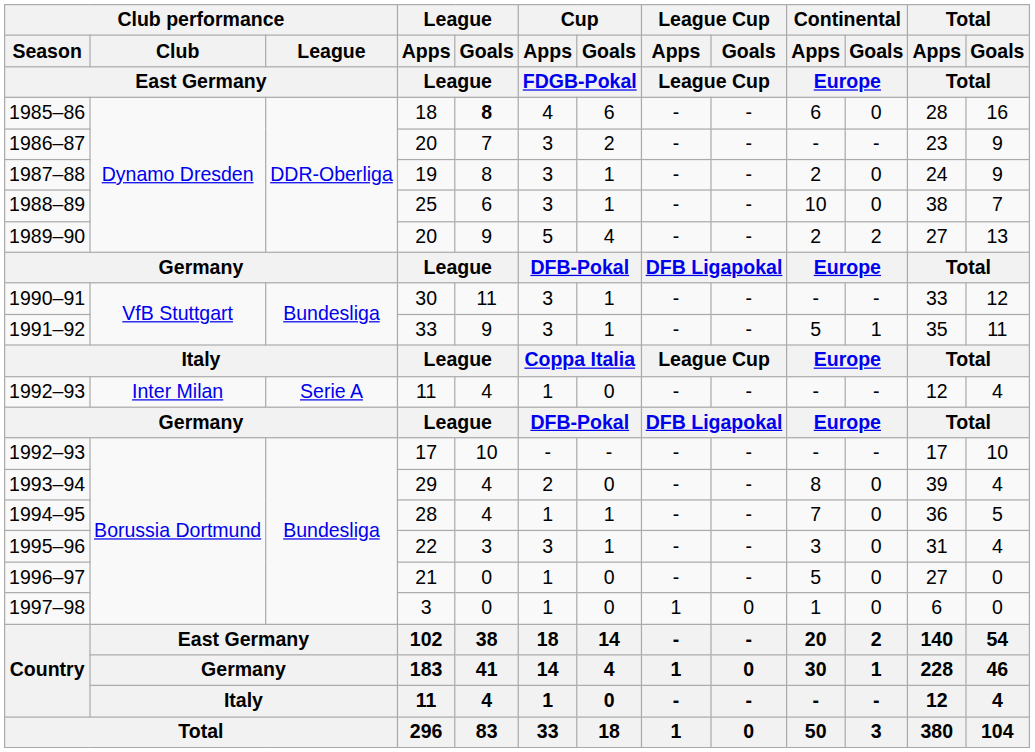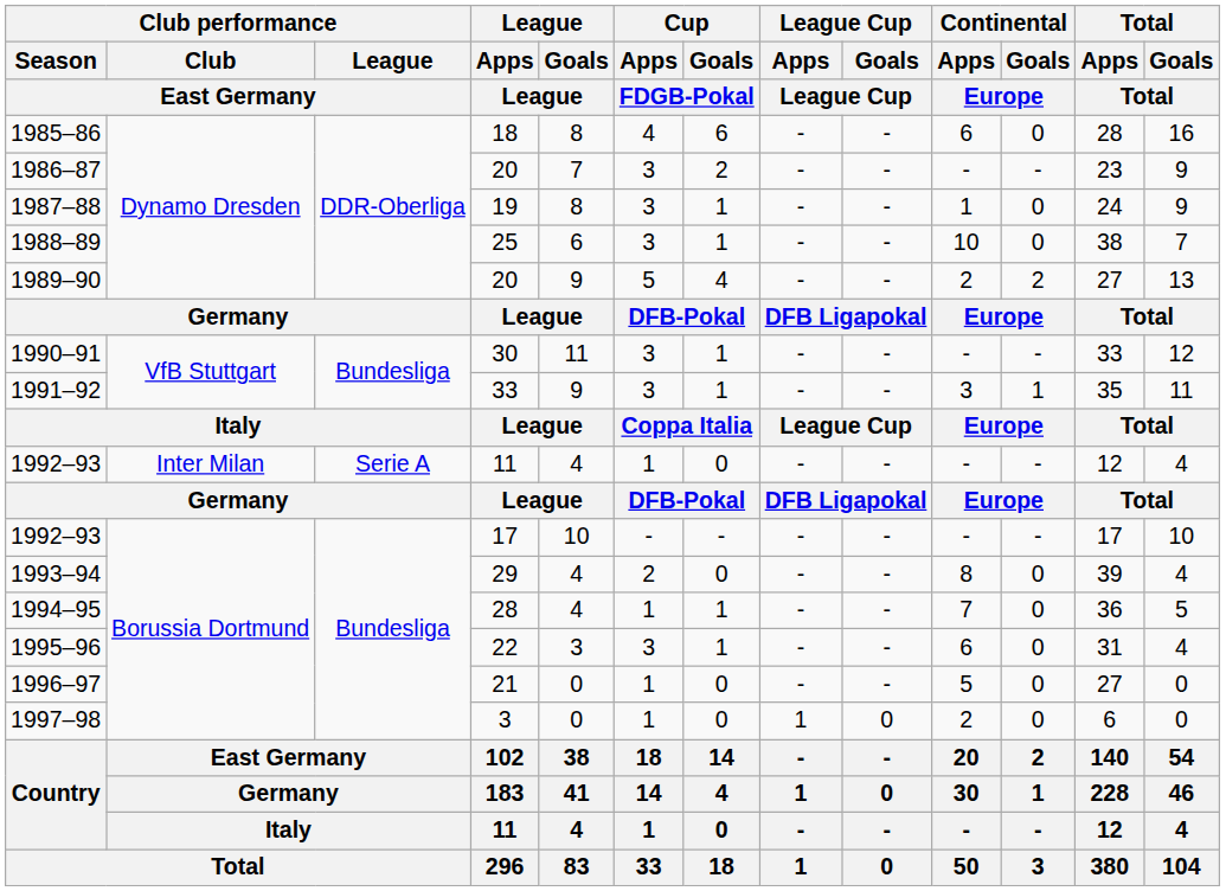 <table class="wikitable" style="text-align:center;">
 <tr>
 <th colspan=3>Club performance</th>
 <th colspan=2>League</th>
 <th colspan=2>Cup</th>
 <th colspan=2>League Cup</th>
 <th colspan=2>Continental</th>
 <th colspan=2>Total</th>
 </tr>
 <tr>
 <th>Season</th>
 <th>Club</th>
 <th>League</th>
 <th>Apps</th>
 <th>Goals</th>
 <th>Apps</th>
 <th>Goals</th>
 <th>Apps</th>
 <th>Goals</th>
 <th>Apps</th>
 <th>Goals</th>
 <th>Apps</th>
 <th>Goals</th>
 </tr>
 <tr>
 <th colspan=3>East Germany</th>
 <th colspan=2>League</th>
 <th colspan=2><a href='#'>FDGB-Pokal</a></th>
 <th colspan=2>League Cup</th>
 <th colspan=2><a href='#'>Europe</a></th>
 <th colspan=2>Total</th>
 </tr>
 <tr>
 <td>1985–86</td>
 <td rowspan="5"><a href='#'>Dynamo Dresden</a></td>
 <td rowspan="5"><a href='#'>DDR-Oberliga</a></td>
 <td>18</td>
-<td><strong>8</strong></td>
+<td>8</td>
 <td>4</td>
 <td>6</td>
 <td>-</td>
 <td>-</td>
 <td>6</td>
 <td>0</td>
 <td>28</td>
 <td>16</td>
 </tr>
 <tr>
 <td>1986–87</td>
 <td>20</td>
 <td>7</td>
 <td>3</td>
 <td>2</td>
 <td>-</td>
 <td>-</td>
 <td>-</td>
 <td>-</td>
 <td>23</td>
 <td>9</td>
 </tr>
 <tr>
 <td>1987–88</td>
 <td>19</td>
 <td>8</td>
 <td>3</td>
 <td>1</td>
 <td>-</td>
 <td>-</td>
-<td>2</td>
+<td>1</td>
 <td>0</td>
 <td>24</td>
 <td>9</td>
 </tr>
 <tr>
 <td>1988–89</td>
 <td>25</td>
 <td>6</td>
 <td>3</td>
 <td>1</td>
 <td>-</td>
 <td>-</td>
 <td>10</td>
 <td>0</td>
 <td>38</td>
 <td>7</td>
 </tr>
 <tr>
 <td>1989–90</td>
 <td>20</td>
 <td>9</td>
 <td>5</td>
 <td>4</td>
 <td>-</td>
 <td>-</td>
 <td>2</td>
 <td>2</td>
 <td>27</td>
 <td>13</td>
 </tr>
 <tr>
 <th colspan=3>Germany</th>
 <th colspan=2>League</th>
 <th colspan=2><a href='#'>DFB-Pokal</a></th>
 <th colspan=2><a href='#'>DFB Ligapokal</a></th>
 <th colspan=2><a href='#'>Europe</a></th>
 <th colspan=2>Total</th>
 </tr>
 <tr>
 <td>1990–91</td>
 <td rowspan="2"><a href='#'>VfB Stuttgart</a></td>
 <td rowspan="2"><a href='#'>Bundesliga</a></td>
 <td>30</td>
 <td>11</td>
 <td>3</td>
 <td>1</td>
 <td>-</td>
 <td>-</td>
 <td>-</td>
 <td>-</td>
 <td>33</td>
 <td>12</td>
 </tr>
 <tr>
 <td>1991–92</td>
 <td>33</td>
 <td>9</td>
 <td>3</td>
 <td>1</td>
 <td>-</td>
 <td>-</td>
-<td>5</td>
+<td>3</td>
 <td>1</td>
 <td>35</td>
 <td>11</td>
 </tr>
 <tr>
 <th colspan=3>Italy</th>
 <th colspan=2>League</th>
 <th colspan=2><a href='#'>Coppa Italia</a></th>
 <th colspan=2>League Cup</th>
 <th colspan=2><a href='#'>Europe</a></th>
 <th colspan=2>Total</th>
 </tr>
 <tr>
 <td>1992–93</td>
 <td><a href='#'>Inter Milan</a></td>
 <td><a href='#'>Serie A</a></td>
 <td>11</td>
 <td>4</td>
 <td>1</td>
 <td>0</td>
 <td>-</td>
 <td>-</td>
 <td>-</td>
 <td>-</td>
 <td>12</td>
 <td>4</td>
 </tr>
 <tr>
 <th colspan=3>Germany</th>
 <th colspan=2>League</th>
 <th colspan=2><a href='#'>DFB-Pokal</a></th>
 <th colspan=2><a href='#'>DFB Ligapokal</a></th>
 <th colspan=2><a href='#'>Europe</a></th>
 <th colspan=2>Total</th>
 </tr>
 <tr>
 <td>1992–93</td>
 <td rowspan="6"><a href='#'>Borussia Dortmund</a></td>
 <td rowspan="6"><a href='#'>Bundesliga</a></td>
 <td>17</td>
 <td>10</td>
 <td>-</td>
 <td>-</td>
 <td>-</td>
 <td>-</td>
 <td>-</td>
 <td>-</td>
 <td>17</td>
 <td>10</td>
 </tr>
 <tr>
 <td>1993–94</td>
 <td>29</td>
 <td>4</td>
 <td>2</td>
 <td>0</td>
 <td>-</td>
 <td>-</td>
 <td>8</td>
 <td>0</td>
 <td>39</td>
 <td>4</td>
 </tr>
 <tr>
 <td>1994–95</td>
 <td>28</td>
 <td>4</td>
 <td>1</td>
 <td>1</td>
 <td>-</td>
 <td>-</td>
 <td>7</td>
 <td>0</td>
 <td>36</td>
 <td>5</td>
 </tr>
 <tr>
 <td>1995–96</td>
 <td>22</td>
 <td>3</td>
 <td>3</td>
 <td>1</td>
 <td>-</td>
 <td>-</td>
-<td>3</td>
+<td>6</td>
 <td>0</td>
 <td>31</td>
 <td>4</td>
 </tr>
 <tr>
 <td>1996–97</td>
 <td>21</td>
 <td>0</td>
 <td>1</td>
 <td>0</td>
 <td>-</td>
 <td>-</td>
 <td>5</td>
 <td>0</td>
 <td>27</td>
 <td>0</td>
 </tr>
 <tr>
 <td>1997–98</td>
 <td>3</td>
 <td>0</td>
 <td>1</td>
 <td>0</td>
 <td>1</td>
 <td>0</td>
-<td>1</td>
+<td>2</td>
 <td>0</td>
 <td>6</td>
 <td>0</td>
 </tr>
 <tr>
 <th rowspan=3>Country</th>
 <th colspan=2>East Germany</th>
 <th>102</th>
 <th>38</th>
 <th>18</th>
 <th>14</th>
 <th>-</th>
 <th>-</th>
 <th>20</th>
 <th>2</th>
 <th>140</th>
 <th>54</th>
 </tr>
 <tr>
 <th colspan=2>Germany</th>
 <th>183</th>
 <th>41</th>
 <th>14</th>
 <th>4</th>
 <th>1</th>
 <th>0</th>
 <th>30</th>
 <th>1</th>
 <th>228</th>
 <th>46</th>
 </tr>
 <tr>
 <th colspan=2>Italy</th>
 <th>11</th>
 <th>4</th>
 <th>1</th>
 <th>0</th>
 <th>-</th>
 <th>-</th>
 <th>-</th>
 <th>-</th>
 <th>12</th>
 <th>4</th>
 </tr>
 <tr>
 <th colspan=3>Total</th>
 <th>296</th>
 <th>83</th>
 <th>33</th>
 <th>18</th>
 <th>1</th>
 <th>0</th>
 <th>50</th>
 <th>3</th>
 <th>380</th>
 <th>104</th>
 </tr>
 </table>
